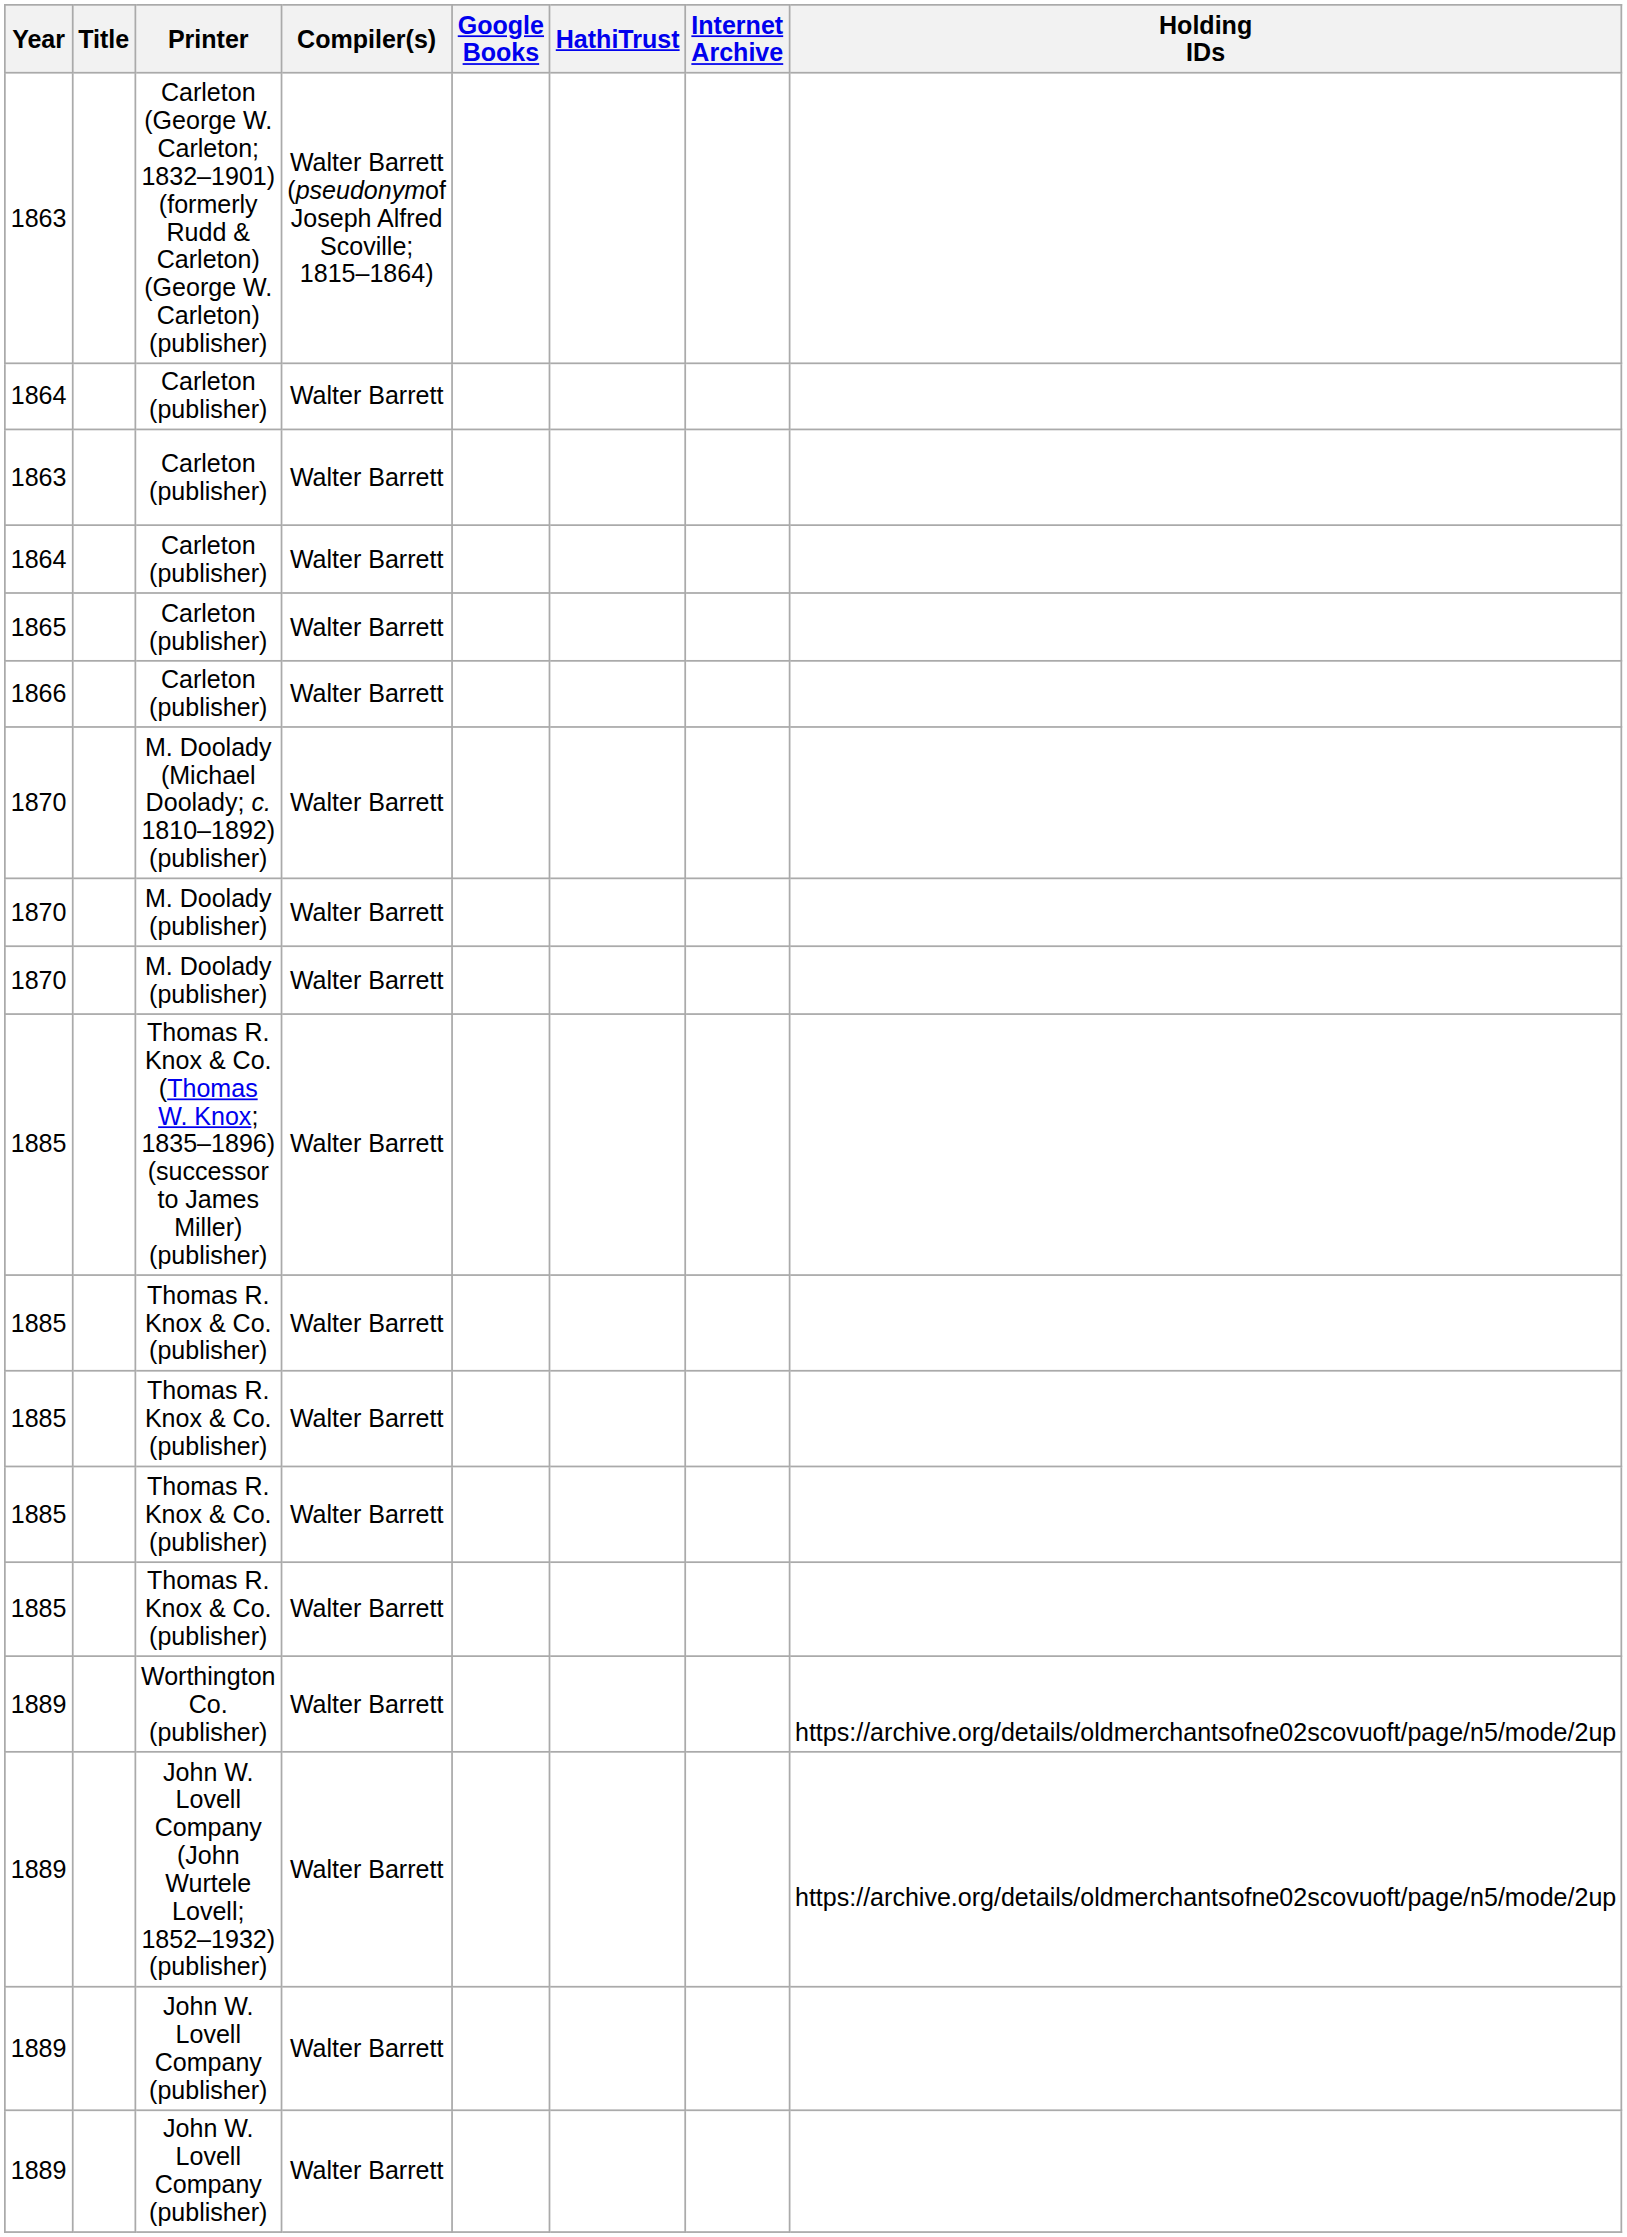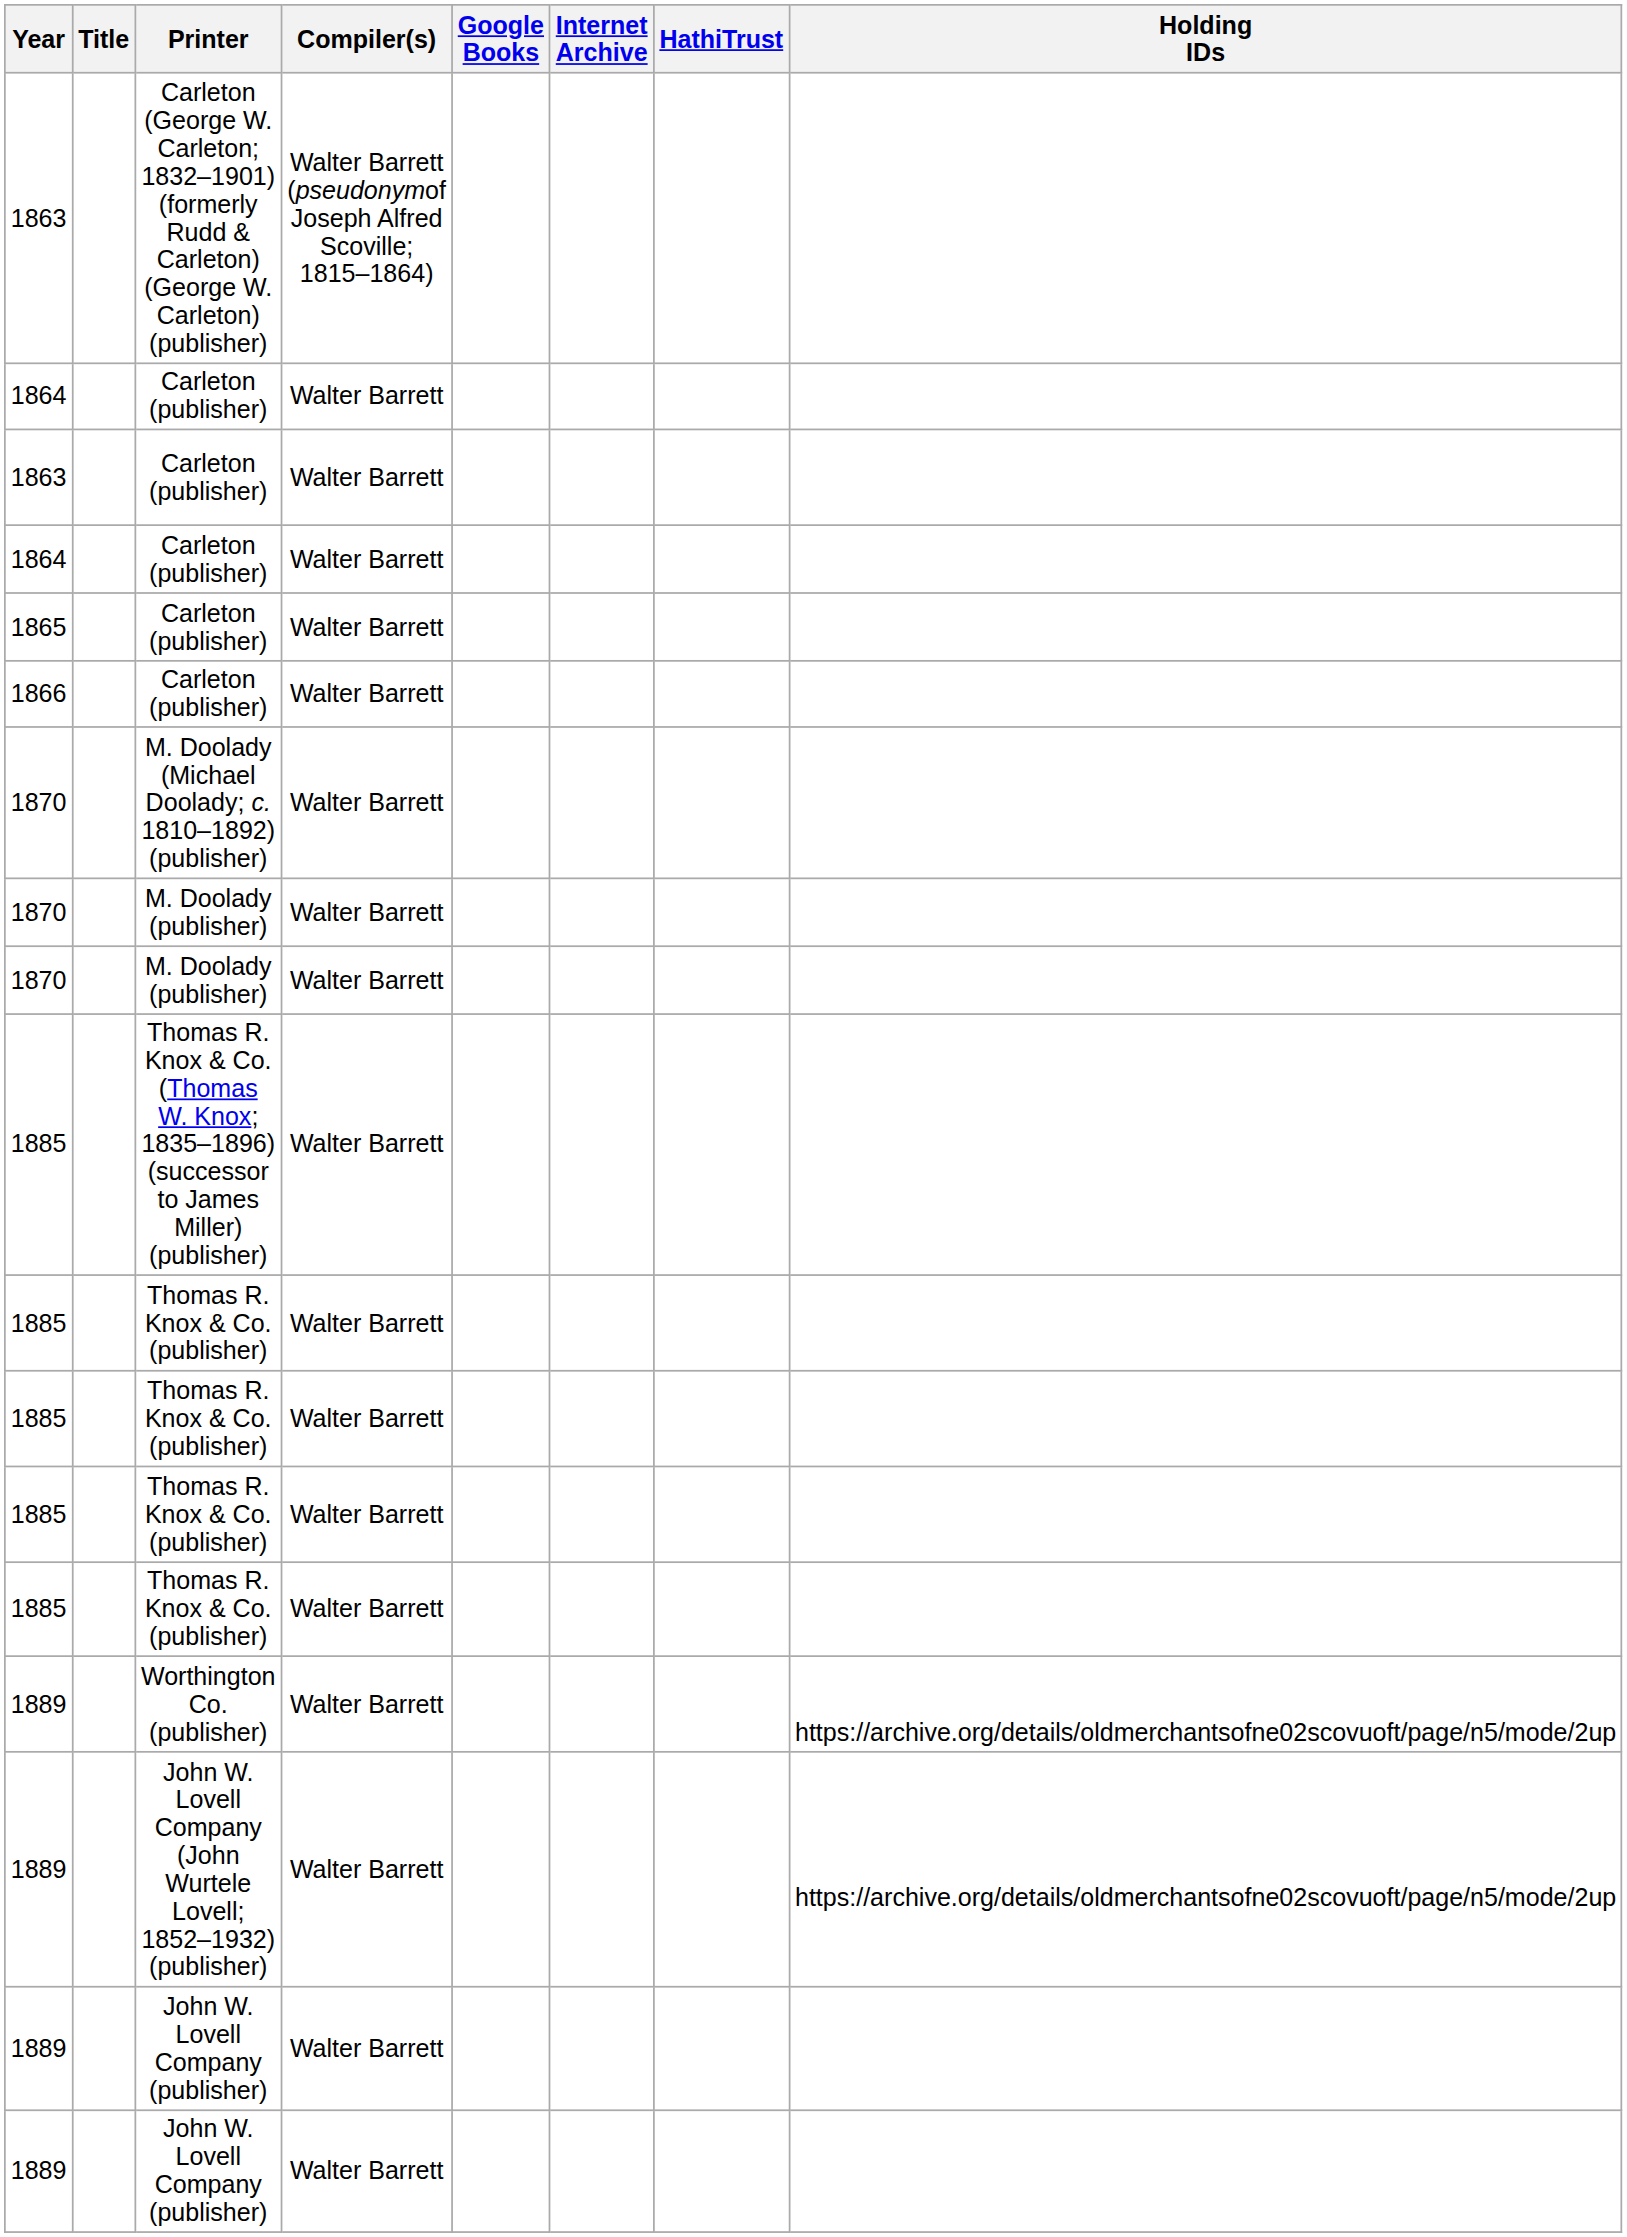 <table class="wikitable collapsible sortable" border="0" cellpadding="1" style="color:black; background-color: #FFFFFF; font-size: 90%; width:100%">
 <tr>
 <th>Year</th>
 <th>Title</th>
 <th>Printer</th>
 <th>Compiler(s)</th>
 <th><a href='#'>Google<br>Books</a></th>
+<th><a href='#'>Internet<br>Archive</a></th>
 <th><a href='#'>HathiTrust</a></th>
-<th><a href='#'>Internet<br>Archive</a></th>
 <th>Holding<br>IDs</th>
 </tr>
 <tr>
 <td width="6%">1863</td>
 <td width="22%" data-sort-value="old merchants 1863"></td>
 <td style="text-align:center" width="18%" data-sort-value="carleton 1863">Carleton<br>(George W. Carleton; 1832–1901)<br>(formerly Rudd & Carleton)<br>(George W. Carleton)<br>(publisher)</td>
 <td style="text-align:center" width="18%" data-sort-value="barrett 1863">Walter Barrett<br>(<em>pseudonym</em>of<br>Joseph Alfred Scoville; 1815–1864)</td>
 <td style="text-align:center" width="9%" data-sort-value="wisconsin 1863"><br><br><br><br></td>
+<td style="text-align:center" width="9%" data-sort-value="michigan 1863"><br><br><br><br></td>
 <td style="text-align:center" width="9%" data-sort-value="harvard 1863"><br><br><br></td>
-<td style="text-align:center" width="9%" data-sort-value="michigan 1863"><br><br><br><br></td>
 <td style="text-align:center" width="9%"><br></td>
 </tr>
 <tr>
 <td width="6%">1864</td>
 <td width="22%" data-sort-value="old merchants 1864"></td>
 <td style="text-align:center" width="18%" data-sort-value="carleton 1864">Carleton<br>(publisher)</td>
 <td style="text-align:center" width="18%" data-sort-value="barrett 1864">Walter Barrett</td>
 <td style="text-align:center" width="9%" data-sort-value="koninklijke 1864"><br><br></td>
+<td style="text-align:center" width="9%" data-sort-value="harvard 1864"><br></td>
 <td style="text-align:center" width="9%"></td>
-<td style="text-align:center" width="9%" data-sort-value="harvard 1864"><br></td>
 <td style="text-align:center" width="9%"><br></td>
 </tr>
 <tr>
 <td width="6%">1863</td>
 <td width="22%" data-sort-value="old merchants 1863"></td>
 <td style="text-align:center" width="18%" data-sort-value="carleton 1863">Carleton<br>(publisher)</td>
 <td style="text-align:center" width="18%" data-sort-value="barrett 1863">Walter Barrett</td>
 <td style="text-align:center" width="9%" data-sort-value="NYPL 1863"><br><br></td>
+<td style="text-align:center" width="9%" data-sort-value="NYPL 1863"><br><br><br></td>
 <td style="text-align:center" width="9%" data-sort-value="NYPL 1863"><br><br></td>
-<td style="text-align:center" width="9%" data-sort-value="NYPL 1863"><br><br><br></td>
 <td style="text-align:center" width="9%"><br></td>
 </tr>
 <tr>
 <td width="6%">1864</td>
 <td width="22%" data-sort-value="old merchants 1864"></td>
 <td style="text-align:center" width="18%" data-sort-value="carleton 1864">Carleton<br>(publisher)</td>
 <td style="text-align:center" width="18%" data-sort-value="barrett 1864">Walter Barrett</td>
 <td style="text-align:center" width="9%" data-sort-value="koninklijke 1864"><br></td>
+<td style="text-align:center" width="9%" data-sort-value="allen county 1864"><br></td>
 <td style="text-align:center" width="9%"></td>
-<td style="text-align:center" width="9%" data-sort-value="allen county 1864"><br></td>
 <td style="text-align:center" width="9%"><br></td>
 </tr>
 <tr>
 <td width="6%">1865</td>
 <td width="22%" data-sort-value="old merchants 1865"></td>
 <td style="text-align:center" width="18%" data-sort-value="carleton 1865">Carleton<br>(publisher)</td>
 <td style="text-align:center" width="18%" data-sort-value="barrett 1865">Walter Barrett</td>
 <td style="text-align:center" width="9%" data-sort-value="koninklijke 1865"><br></td>
+<td style="text-align:center" width="9%" data-sort-value="brigham young 1865"><br><br></td>
 <td style="text-align:center" width="9%" data-sort-value="iowa 1865"><br></td>
-<td style="text-align:center" width="9%" data-sort-value="brigham young 1865"><br><br></td>
 <td style="text-align:center" width="9%"><br></td>
 </tr>
 <tr>
 <td width="6%">1866</td>
 <td width="22%" data-sort-value="old merchants 1866"></td>
 <td style="text-align:center" width="18%" data-sort-value="carleton 1866">Carleton<br>(publisher)</td>
 <td style="text-align:center" width="18%" data-sort-value="barrett 1866">Walter Barrett</td>
 <td style="text-align:center" width="9%" data-sort-value="harvard 1866"></td>
 <td style="text-align:center" width="9%" data-sort-value="harvard 1866"></td>
 <td style="text-align:center" width="9%" data-sort-value="harvard 1866"></td>
 <td style="text-align:center" width="9%"><br></td>
 </tr>
 <tr>
 <td width="6%">1870</td>
 <td width="22%" data-sort-value="old merchants 1870"></td>
 <td style="text-align:center" width="18%" data-sort-value="parsons 1870">M. Doolady<br>(Michael Doolady; <em>c.</em> 1810–1892)<br>(publisher)</td>
 <td style="text-align:center" width="18%" data-sort-value="barrett 1870">Walter Barrett</td>
 <td style="text-align:center" width="9%"></td>
+<td style="text-align:center" width="9%"></td>
 <td style="text-align:center" width="9%" data-sort-value="wisconsin 1870"></td>
-<td style="text-align:center" width="9%"></td>
 <td style="text-align:center" width="9%"><br></td>
 </tr>
 <tr>
 <td width="6%">1870</td>
 <td width="22%" data-sort-value="old merchants 1870"></td>
 <td style="text-align:center" width="18%" data-sort-value="parsons 1870">M. Doolady<br>(publisher)</td>
 <td style="text-align:center" width="18%" data-sort-value="barrett 1870">Walter Barrett</td>
 <td style="text-align:center" width="9%"></td>
+<td style="text-align:center" width="9%"></td>
 <td style="text-align:center" width="9%" data-sort-value="wisconsin 1870"></td>
-<td style="text-align:center" width="9%"></td>
 <td style="text-align:center" width="9%"><br></td>
 </tr>
 <tr>
 <td width="6%">1870</td>
 <td width="22%" data-sort-value="old merchants 1870"></td>
 <td style="text-align:center" width="18%" data-sort-value="parsons 1870">M. Doolady<br>(publisher)</td>
 <td style="text-align:center" width="18%" data-sort-value="barrett 1870">Walter Barrett</td>
 <td style="text-align:center" width="9%" data-sort-value="wisconsin 1870"></td>
+<td style="text-align:center" width="9%"></td>
 <td style="text-align:center" width="9%" data-sort-value="wisconsin 1870"></td>
-<td style="text-align:center" width="9%"></td>
 <td style="text-align:center" width="9%"><br></td>
 </tr>
 <tr>
 <td width="6%">1885</td>
 <td width="22%" data-sort-value="old merchants 1885"></td>
 <td style="text-align:center" width="18%" data-sort-value="knox 1885">Thomas R. Knox & Co.<br>(<a href='#'>Thomas W. Knox</a>; 1835–1896)<br>(successor to James Miller)<br>(publisher)</td>
 <td style="text-align:center" width="18%" data-sort-value="barrett 1885">Walter Barrett</td>
 <td style="text-align:center" width="9%" data-sort-value="UC Berkeley 1885"></td>
+<td style="text-align:center" width="9%" data-sort-value="UC Berkeley 1885"></td>
 <td style="text-align:center" width="9%" data-sort-value="UC Berkeley 1885"><br></td>
-<td style="text-align:center" width="9%" data-sort-value="UC Berkeley 1885"></td>
 <td style="text-align:center" width="9%"><br></td>
 </tr>
 <tr>
 <td width="6%">1885</td>
 <td width="22%" data-sort-value="old merchants 1885"></td>
 <td style="text-align:center" width="18%" data-sort-value="knox 1885">Thomas R. Knox & Co.<br>(publisher)</td>
 <td style="text-align:center" width="18%" data-sort-value="barrett 1885">Walter Barrett</td>
 <td style="text-align:center" width="9%" data-sort-value="UC Berkeley 1885"></td>
+<td style="text-align:center" width="9%" data-sort-value="UC Berkeley 1885"></td>
 <td style="text-align:center" width="9%" data-sort-value="UC Berkeley 1885"><br></td>
-<td style="text-align:center" width="9%" data-sort-value="UC Berkeley 1885"></td>
 <td style="text-align:center" width="9%"><br></td>
 </tr>
 <tr>
 <td width="6%">1885</td>
 <td width="22%" data-sort-value="old merchants 1885"></td>
 <td style="text-align:center" width="18%" data-sort-value="knox 1885">Thomas R. Knox & Co.<br>(publisher)</td>
 <td style="text-align:center" width="18%" data-sort-value="barrett 1885">Walter Barrett</td>
 <td style="text-align:center" width="9%" data-sort-value="UC Berkeley 1885"></td>
 <td style="text-align:center" width="9%" data-sort-value="UC Berkeley 1885"></td>
 <td style="text-align:center" width="9%" data-sort-value="UC Berkeley 1885"></td>
 <td style="text-align:center" width="9%"><br></td>
 </tr>
 <tr>
 <td width="6%">1885</td>
 <td width="22%" data-sort-value="old merchants 1885"></td>
 <td style="text-align:center" width="18%" data-sort-value="knox 1885">Thomas R. Knox & Co.<br>(publisher)</td>
 <td style="text-align:center" width="18%" data-sort-value="barrett 1885">Walter Barrett</td>
 <td style="text-align:center" width="9%" data-sort-value="UC Berkeley 1885"></td>
 <td style="text-align:center" width="9%" data-sort-value="UC Berkeley 1885"></td>
 <td style="text-align:center" width="9%" data-sort-value="UC Berkeley 1885"></td>
 <td style="text-align:center" width="9%"><br></td>
 </tr>
 <tr>
 <td width="6%">1885</td>
 <td width="22%" data-sort-value="old merchants 1885"></td>
 <td style="text-align:center" width="18%" data-sort-value="knox 1885">Thomas R. Knox & Co.<br>(publisher)</td>
 <td style="text-align:center" width="18%" data-sort-value="barrett 1885">Walter Barrett</td>
 <td style="text-align:center" width="9%" data-sort-value="UC Berkeley 1885"></td>
+<td style="text-align:center" width="9%" data-sort-value="UC Berkeley 1885"></td>
 <td style="text-align:center" width="9%" data-sort-value="UC Berkeley 1885"><br></td>
-<td style="text-align:center" width="9%" data-sort-value="UC Berkeley 1885"></td>
 <td style="text-align:center" width="9%"><br></td>
 </tr>
 <tr>
 <td width="6%">1889</td>
 <td width="22%" data-sort-value="old merchants 1889"></td>
 <td style="text-align:center" width="18%" data-sort-value="worthington 1889">Worthington Co.<br>(publisher)</td>
 <td style="text-align:center" width="18%" data-sort-value="barrett 1889">Walter Barrett</td>
 <td style="text-align:center" width="9%"></td>
+<td style="text-align:center" width="9%" data-sort-value="toronto 1889"></td>
 <td style="text-align:center" width="9%" data-sort-value="UC Berkeley 1889"></td>
-<td style="text-align:center" width="9%" data-sort-value="toronto 1889"></td>
 <td style="text-align:center" width="9%"><br><br>https://archive.org/details/oldmerchantsofne02scovuoft/page/n5/mode/2up</td>
 </tr>
 <tr>
 <td width="6%">1889</td>
 <td width="22%" data-sort-value="old merchants 1889"></td>
 <td style="text-align:center" width="18%" data-sort-value="lovell 1889">John W. Lovell Company<br>(John Wurtele Lovell; 1852–1932)<br>(publisher)</td>
 <td style="text-align:center" width="18%" data-sort-value="barrett 1889">Walter Barrett</td>
 <td style="text-align:center" width="9%"></td>
+<td style="text-align:center" width="9%" data-sort-value="toronto 1889"></td>
 <td style="text-align:center" width="9%" data-sort-value="UC Berkeley 1889"></td>
-<td style="text-align:center" width="9%" data-sort-value="toronto 1889"></td>
 <td style="text-align:center" width="9%"><br><br>https://archive.org/details/oldmerchantsofne02scovuoft/page/n5/mode/2up</td>
 </tr>
 <tr>
 <td width="6%">1889</td>
 <td width="22%" data-sort-value="old merchants 1889"></td>
 <td style="text-align:center" width="18%" data-sort-value="lovell 1889">John W. Lovell Company<br>(publisher)</td>
 <td style="text-align:center" width="18%" data-sort-value="barrett 1889">Walter Barrett</td>
 <td style="text-align:center" width="9%"></td>
+<td style="text-align:center" width="9%" data-sort-value="toronto 1889"></td>
 <td style="text-align:center" width="9%" data-sort-value="UC Berkeley 1889"></td>
-<td style="text-align:center" width="9%" data-sort-value="toronto 1889"></td>
 <td style="text-align:center" width="9%"><br></td>
 </tr>
 <tr>
 <td width="6%">1889</td>
 <td width="22%" data-sort-value="old merchants 1889"></td>
 <td style="text-align:center" width="18%" data-sort-value="lovell 1889">John W. Lovell Company<br>(publisher)</td>
 <td style="text-align:center" width="18%" data-sort-value="barrett 1889">Walter Barrett</td>
 <td style="text-align:center" width="9%"></td>
+<td style="text-align:center" width="9%" data-sort-value="toronto 1889"></td>
 <td style="text-align:center" width="9%" data-sort-value="UC Berkeley 1889"></td>
-<td style="text-align:center" width="9%" data-sort-value="toronto 1889"></td>
 <td style="text-align:center" width="9%"><br></td>
 </tr>
 </table>
